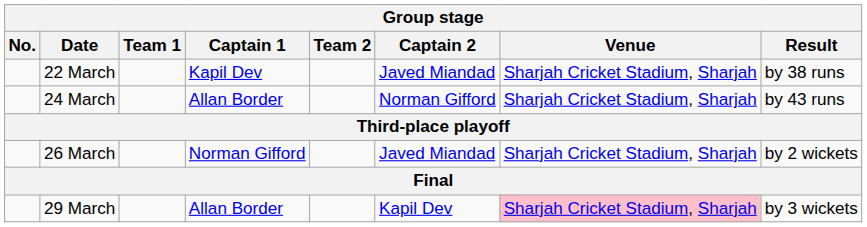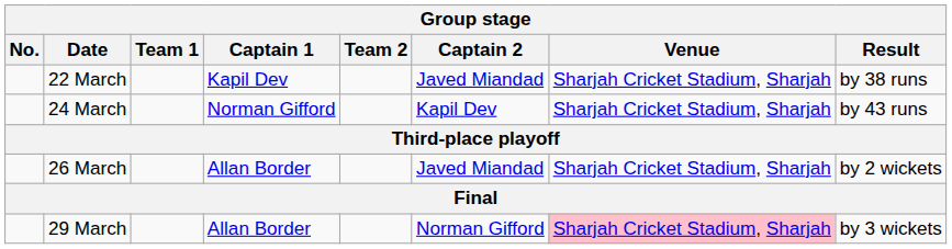 <table class="wikitable">
 <tr>
 <th colspan="9">Group stage</th>
 </tr>
 <tr>
 <th>No.</th>
 <th>Date</th>
 <th>Team 1</th>
 <th>Captain 1</th>
 <th>Team 2</th>
 <th>Captain 2</th>
 <th>Venue</th>
 <th>Result</th>
 </tr>
 <tr>
 <td></td>
 <td>22 March</td>
 <td></td>
 <td><a href='#'>Kapil Dev</a></td>
 <td></td>
 <td><a href='#'>Javed Miandad</a></td>
 <td><a href='#'>Sharjah Cricket Stadium</a>, <a href='#'>Sharjah</a></td>
 <td> by 38 runs</td>
 </tr>
 <tr>
 <td></td>
 <td>24 March</td>
 <td></td>
-<td><a href='#'>Allan Border</a></td>
+<td><a href='#'>Norman Gifford</a></td>
 <td></td>
-<td><a href='#'>Norman Gifford</a></td>
+<td><a href='#'>Kapil Dev</a></td>
 <td><a href='#'>Sharjah Cricket Stadium</a>, <a href='#'>Sharjah</a></td>
 <td> by 43 runs</td>
 </tr>
 <tr>
 <th colspan="9">Third-place playoff</th>
 </tr>
 <tr>
 <td></td>
 <td>26 March</td>
 <td></td>
-<td><a href='#'>Norman Gifford</a></td>
+<td><a href='#'>Allan Border</a></td>
 <td></td>
 <td><a href='#'>Javed Miandad</a></td>
 <td><a href='#'>Sharjah Cricket Stadium</a>, <a href='#'>Sharjah</a></td>
 <td> by 2 wickets</td>
 </tr>
 <tr>
 <th colspan="9">Final</th>
 </tr>
 <tr>
 <td></td>
 <td>29 March</td>
 <td></td>
 <td><a href='#'>Allan Border</a></td>
 <td></td>
-<td><a href='#'>Kapil Dev</a></td>
+<td><a href='#'>Norman Gifford</a></td>
 <td style="background: pink;"><a href='#'>Sharjah Cricket Stadium</a>, <a href='#'>Sharjah</a></td>
 <td> by 3 wickets</td>
 </tr>
 </table>
